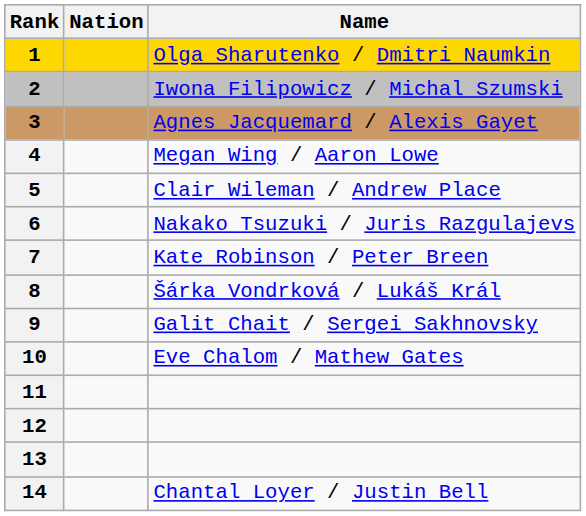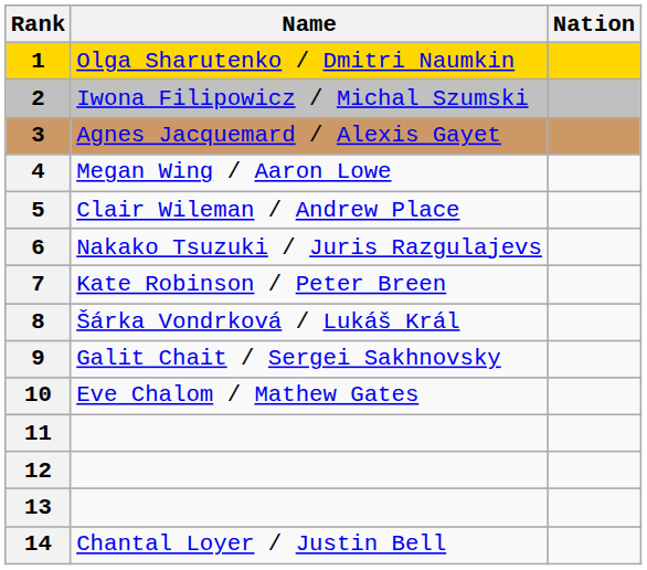 <table class="wikitable">
 <tr>
 <th>Rank</th>
+<th>Name</th>
 <th>Nation</th>
-<th>Name</th>
 </tr>
 <tr bgcolor="gold">
 <td align="center"><strong>1</strong></td>
+<td><a href='#'>Olga Sharutenko</a> / <a href='#'>Dmitri Naumkin</a></td>
 <td></td>
-<td><a href='#'>Olga Sharutenko</a> / <a href='#'>Dmitri Naumkin</a></td>
 </tr>
 <tr bgcolor="silver">
 <td align="center"><strong>2</strong></td>
+<td><a href='#'>Iwona Filipowicz</a> / <a href='#'>Michal Szumski</a></td>
 <td></td>
-<td><a href='#'>Iwona Filipowicz</a> / <a href='#'>Michal Szumski</a></td>
 </tr>
 <tr bgcolor="cc9966">
 <td align="center"><strong>3</strong></td>
+<td><a href='#'>Agnes Jacquemard</a> / <a href='#'>Alexis Gayet</a></td>
 <td></td>
-<td><a href='#'>Agnes Jacquemard</a> / <a href='#'>Alexis Gayet</a></td>
 </tr>
 <tr>
 <th>4</th>
+<td><a href='#'>Megan Wing</a> / <a href='#'>Aaron Lowe</a></td>
 <td></td>
-<td><a href='#'>Megan Wing</a> / <a href='#'>Aaron Lowe</a></td>
 </tr>
 <tr>
 <th>5</th>
+<td><a href='#'>Clair Wileman</a> / <a href='#'>Andrew Place</a></td>
 <td></td>
-<td><a href='#'>Clair Wileman</a> / <a href='#'>Andrew Place</a></td>
 </tr>
 <tr>
 <th>6</th>
+<td><a href='#'>Nakako Tsuzuki</a> / <a href='#'>Juris Razgulajevs</a></td>
 <td></td>
-<td><a href='#'>Nakako Tsuzuki</a> / <a href='#'>Juris Razgulajevs</a></td>
 </tr>
 <tr>
 <th>7</th>
+<td><a href='#'>Kate Robinson</a> / <a href='#'>Peter Breen</a></td>
 <td></td>
-<td><a href='#'>Kate Robinson</a> / <a href='#'>Peter Breen</a></td>
 </tr>
 <tr>
 <th>8</th>
+<td><a href='#'>Šárka Vondrková</a> / <a href='#'>Lukáš Král</a></td>
 <td></td>
-<td><a href='#'>Šárka Vondrková</a> / <a href='#'>Lukáš Král</a></td>
 </tr>
 <tr>
 <th>9</th>
+<td><a href='#'>Galit Chait</a> / <a href='#'>Sergei Sakhnovsky</a></td>
 <td></td>
-<td><a href='#'>Galit Chait</a> / <a href='#'>Sergei Sakhnovsky</a></td>
 </tr>
 <tr>
 <th>10</th>
+<td><a href='#'>Eve Chalom</a> / <a href='#'>Mathew Gates</a></td>
 <td></td>
-<td><a href='#'>Eve Chalom</a> / <a href='#'>Mathew Gates</a></td>
 </tr>
 <tr>
 <th>11</th>
 <td></td>
 <td></td>
 </tr>
 <tr>
 <th>12</th>
 <td></td>
 <td></td>
 </tr>
 <tr>
 <th>13</th>
 <td></td>
 <td></td>
 </tr>
 <tr>
 <th>14</th>
+<td><a href='#'>Chantal Loyer</a> / <a href='#'>Justin Bell</a></td>
 <td></td>
-<td><a href='#'>Chantal Loyer</a> / <a href='#'>Justin Bell</a></td>
 </tr>
 </table>
